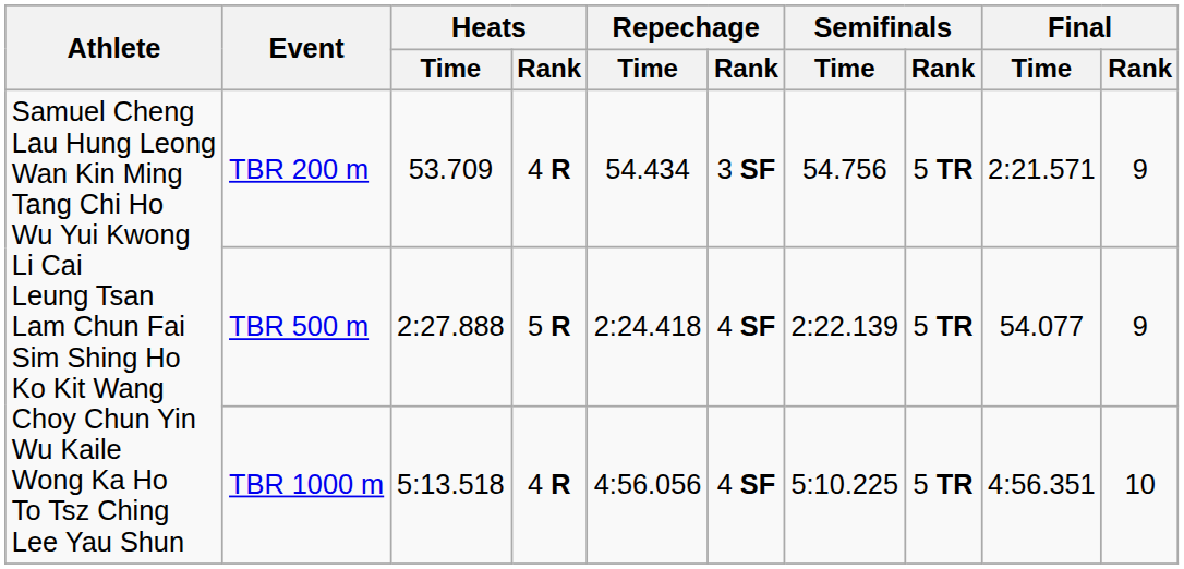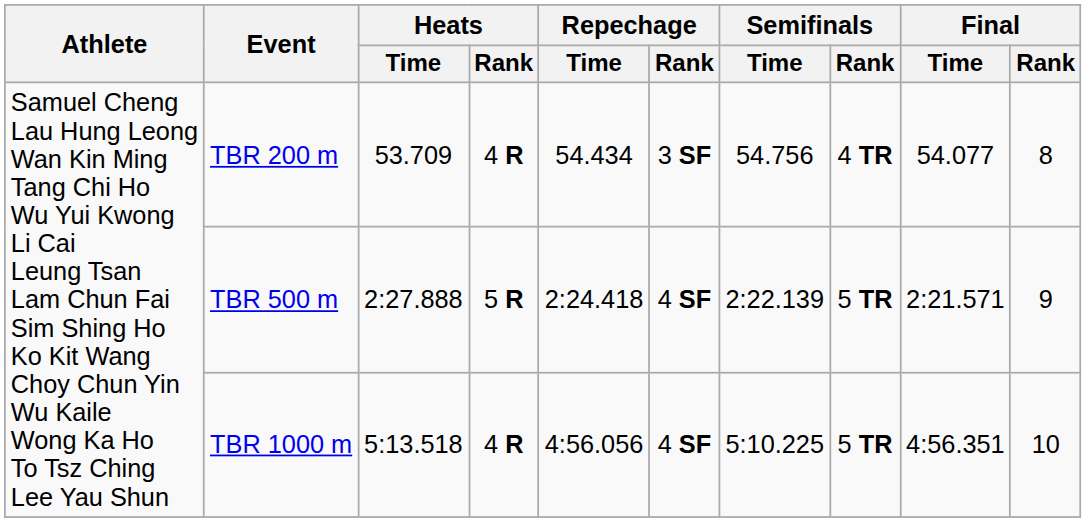 <table class="wikitable" style="text-align:center; font-size:90%">
 <tr>
 <th rowspan="2">Athlete</th>
 <th rowspan="2">Event</th>
 <th colspan="2">Heats</th>
 <th colspan="2">Repechage</th>
 <th colspan="2">Semifinals</th>
 <th colspan="2">Final</th>
 </tr>
 <tr style=font-size:95%>
 <th>Time</th>
 <th>Rank</th>
 <th>Time</th>
 <th>Rank</th>
 <th>Time</th>
 <th>Rank</th>
 <th>Time</th>
 <th>Rank</th>
 </tr>
 <tr>
 <td align=left rowspan=3>Samuel Cheng<br>Lau Hung Leong<br>Wan Kin Ming<br>Tang Chi Ho<br>Wu Yui Kwong<br>Li Cai<br>Leung Tsan<br>Lam Chun Fai<br>Sim Shing Ho<br>Ko Kit Wang<br>Choy Chun Yin<br>Wu Kaile<br>Wong Ka Ho<br>To Tsz Ching<br>Lee Yau Shun</td>
 <td align=left><a href='#'>TBR 200 m</a></td>
 <td>53.709</td>
 <td>4 <strong>R</strong></td>
 <td>54.434</td>
 <td>3 <strong>SF</strong></td>
 <td>54.756</td>
-<td>5 <strong>TR</strong></td>
-<td>2:21.571</td>
-<td>9</td>
+<td>4 <strong>TR</strong></td>
+<td>54.077</td>
+<td>8</td>
 </tr>
 <tr>
 <td align=left><a href='#'>TBR 500 m</a></td>
 <td>2:27.888</td>
 <td>5 <strong>R</strong></td>
 <td>2:24.418</td>
 <td>4 <strong>SF</strong></td>
 <td>2:22.139</td>
 <td>5 <strong>TR</strong></td>
-<td>54.077</td>
+<td>2:21.571</td>
 <td>9</td>
 </tr>
 <tr>
 <td align=left><a href='#'>TBR 1000 m</a></td>
 <td>5:13.518</td>
 <td>4 <strong>R</strong></td>
 <td>4:56.056</td>
 <td>4 <strong>SF</strong></td>
 <td>5:10.225</td>
 <td>5 <strong>TR</strong></td>
 <td>4:56.351</td>
 <td>10</td>
 </tr>
 </table>
